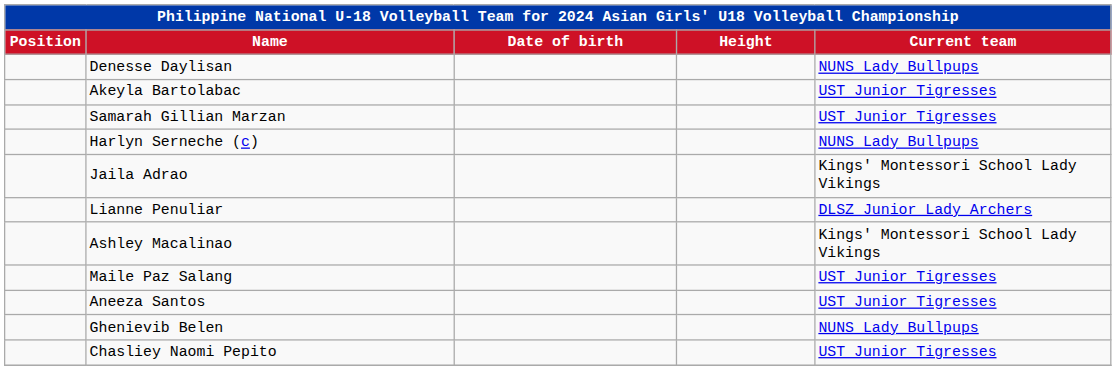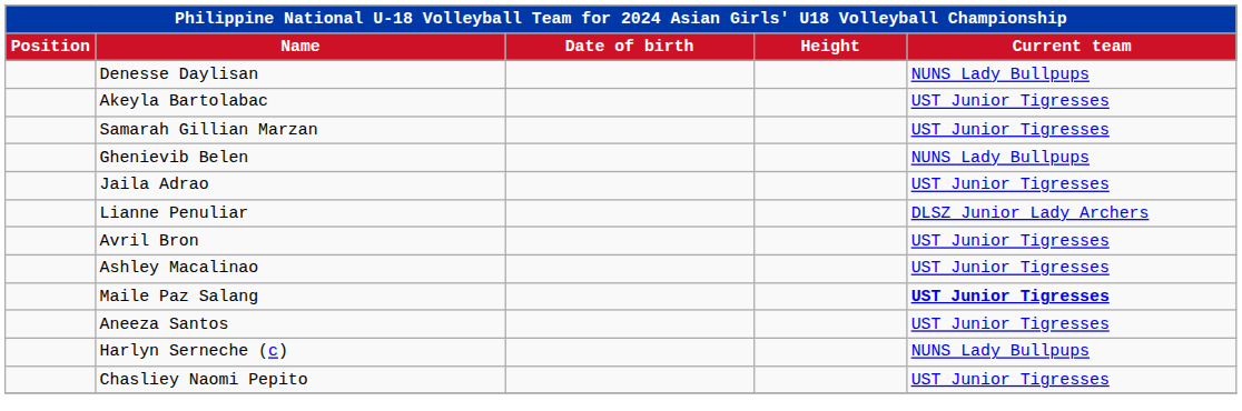 <table class="wikitable sortable" style="font-size:90%; text-align:center;">
 <tr>
 <th colspan="5" style= "background:#0038A8; color:#FFFFFF"><strong>Philippine National U-18 Volleyball Team for 2024 Asian Girls' U18 Volleyball Championship</strong></th>
 </tr>
 <tr>
 <th style="width:5em; background:#CE1126; color:#FFFFFF;">Position</th>
 <th style="width:25em; background:#CE1126; color:#FFFFFF;">Name</th>
 <th style="width:15em; background:#CE1126; color:#FFFFFF;">Date of birth</th>
 <th style="width:9em; background:#CE1126; color:#FFFFFF;">Height</th>
 <th style="width:20em; background:#CE1126; color:#FFFFFF;">Current team</th>
 </tr>
 <tr align=center>
 <td></td>
 <td align=left>Denesse Daylisan</td>
 <td align=right></td>
 <td></td>
 <td align=left> <a href='#'>NUNS Lady Bullpups</a></td>
 </tr>
 <tr align=center>
 <td></td>
 <td align=left>Akeyla Bartolabac</td>
 <td align=right></td>
 <td></td>
 <td align=left> <a href='#'>UST Junior Tigresses</a></td>
 </tr>
 <tr align=center>
 <td></td>
 <td align=left>Samarah Gillian Marzan</td>
 <td align=right></td>
 <td></td>
 <td align=left> <a href='#'>UST Junior Tigresses</a></td>
 </tr>
 <tr align=center>
 <td></td>
-<td align=left>Harlyn Serneche (<a href='#'>c</a>)</td>
+<td align=left>Ghenievib Belen</td>
 <td align=right></td>
 <td></td>
 <td align=left> <a href='#'>NUNS Lady Bullpups</a></td>
 </tr>
 <tr align=center>
 <td></td>
 <td align=left>Jaila Adrao</td>
 <td align=right></td>
 <td></td>
-<td align=left> Kings' Montessori School Lady Vikings</td>
+<td align=left> <a href='#'>UST Junior Tigresses</a></td>
 </tr>
 <tr align=center>
 <td></td>
 <td align=left>Lianne Penuliar</td>
 <td align=right></td>
 <td></td>
 <td align=left> <a href='#'>DLSZ Junior Lady Archers</a></td>
 </tr>
 <tr align=center>
 <td></td>
+<td align=left>Avril Bron</td>
+<td align=right></td>
+<td></td>
+<td align=left> <a href='#'>UST Junior Tigresses</a></td>
+</tr>
+<tr align=center>
+<td></td>
 <td align=left>Ashley Macalinao</td>
 <td align=right></td>
 <td></td>
-<td align=left> Kings' Montessori School Lady Vikings</td>
+<td align=left> <a href='#'>UST Junior Tigresses</a></td>
 </tr>
 <tr align=center>
 <td></td>
 <td align=left>Maile Paz Salang</td>
 <td align=right></td>
 <td></td>
-<td align=left> <a href='#'>UST Junior Tigresses</a></td>
+<td align=left><strong> <a href='#'>UST Junior Tigresses</a></strong></td>
 </tr>
 <tr align=center>
 <td></td>
 <td align=left>Aneeza Santos</td>
 <td align=right></td>
 <td></td>
 <td align=left> <a href='#'>UST Junior Tigresses</a></td>
 </tr>
 <tr align=center>
 <td></td>
-<td align=left>Ghenievib Belen</td>
+<td align=left>Harlyn Serneche (<a href='#'>c</a>)</td>
 <td align=right></td>
 <td></td>
 <td align=left> <a href='#'>NUNS Lady Bullpups</a></td>
 </tr>
 <tr align=center>
 <td></td>
 <td align=left>Chasliey Naomi Pepito</td>
 <td align=right></td>
 <td></td>
 <td align=left> <a href='#'>UST Junior Tigresses</a></td>
 </tr>
 <tr align=center>
 </tr>
 </table>
